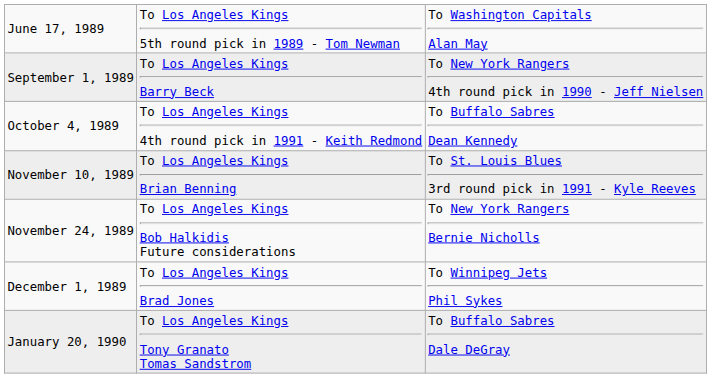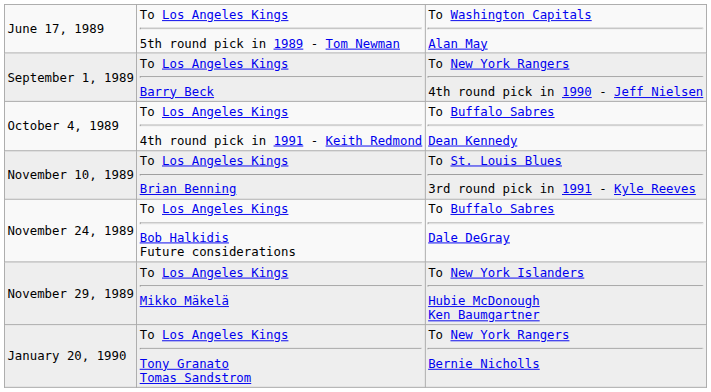 <table class="wikitable">
 <tr>
 <td>June 17, 1989</td>
 <td valign="top">To <a href='#'>Los Angeles Kings</a><hr>5th round pick in <a href='#'>1989</a> - <a href='#'>Tom Newman</a></td>
 <td valign="top">To <a href='#'>Washington Capitals</a><hr><a href='#'>Alan May</a></td>
 </tr>
 <tr style="background:#eee;">
 <td>September 1, 1989</td>
 <td valign="top">To <a href='#'>Los Angeles Kings</a><hr><a href='#'>Barry Beck</a></td>
 <td valign="top">To <a href='#'>New York Rangers</a><hr>4th round pick in <a href='#'>1990</a> - <a href='#'>Jeff Nielsen</a></td>
 </tr>
 <tr>
 <td>October 4, 1989</td>
 <td valign="top">To <a href='#'>Los Angeles Kings</a><hr>4th round pick in <a href='#'>1991</a> - <a href='#'>Keith Redmond</a></td>
 <td valign="top">To <a href='#'>Buffalo Sabres</a><hr><a href='#'>Dean Kennedy</a></td>
 </tr>
 <tr style="background:#eee;">
 <td>November 10, 1989</td>
 <td valign="top">To <a href='#'>Los Angeles Kings</a><hr><a href='#'>Brian Benning</a></td>
 <td valign="top">To <a href='#'>St. Louis Blues</a><hr>3rd round pick in <a href='#'>1991</a> - <a href='#'>Kyle Reeves</a></td>
 </tr>
 <tr>
 <td>November 24, 1989</td>
 <td valign="top">To <a href='#'>Los Angeles Kings</a><hr><a href='#'>Bob Halkidis</a> <br> Future considerations</td>
-<td valign="top">To <a href='#'>New York Rangers</a><hr><a href='#'>Bernie Nicholls</a></td>
+<td valign="top">To <a href='#'>Buffalo Sabres</a><hr><a href='#'>Dale DeGray</a></td>
 </tr>
-<tr>
-<td>December 1, 1989</td>
-<td valign="top">To <a href='#'>Los Angeles Kings</a><hr><a href='#'>Brad Jones</a></td>
-<td valign="top">To <a href='#'>Winnipeg Jets</a><hr><a href='#'>Phil Sykes</a></td>
+<tr style="background:#eee;">
+<td>November 29, 1989</td>
+<td valign="top">To <a href='#'>Los Angeles Kings</a><hr><a href='#'>Mikko Mäkelä</a></td>
+<td valign="top">To <a href='#'>New York Islanders</a><hr><a href='#'>Hubie McDonough</a> <br> <a href='#'>Ken Baumgartner</a></td>
 </tr>
 <tr style="background:#eee;">
 <td>January 20, 1990</td>
 <td valign="top">To <a href='#'>Los Angeles Kings</a><hr><a href='#'>Tony Granato</a> <br> <a href='#'>Tomas Sandstrom</a></td>
-<td valign="top">To <a href='#'>Buffalo Sabres</a><hr><a href='#'>Dale DeGray</a></td>
+<td valign="top">To <a href='#'>New York Rangers</a><hr><a href='#'>Bernie Nicholls</a></td>
 </tr>
 </table>
